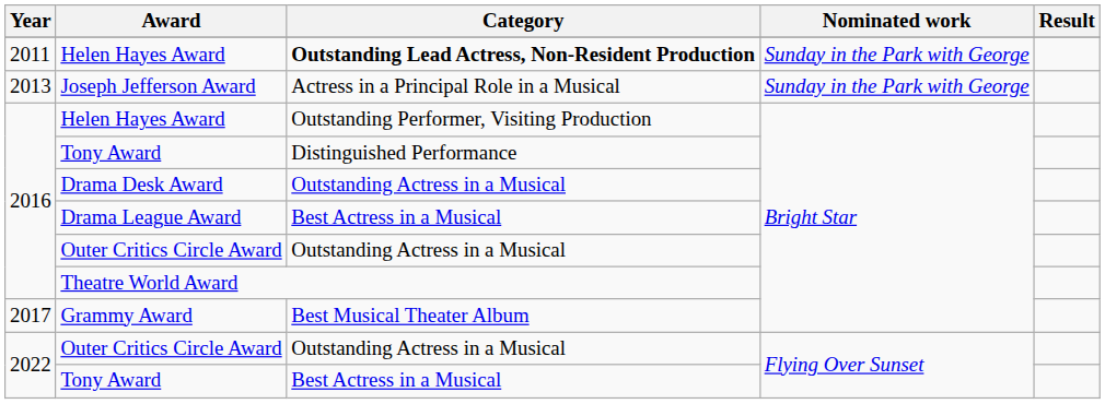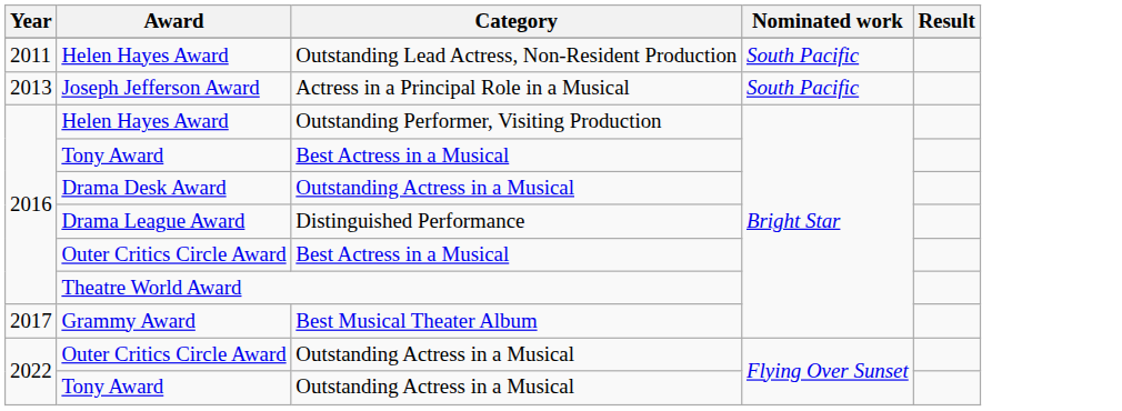 <table class="wikitable">
 <tr>
 <th>Year</th>
 <th>Award</th>
 <th>Category</th>
 <th>Nominated work</th>
 <th>Result</th>
 </tr>
 <tr>
 </tr>
 <tr>
 <td rowspan="1">2011</td>
 <td><a href='#'>Helen Hayes Award</a></td>
-<td><strong>Outstanding Lead Actress, Non-Resident Production</strong></td>
-<td><em><a href='#'>Sunday in the Park with George</a></em></td>
+<td>Outstanding Lead Actress, Non-Resident Production</td>
+<td><em><a href='#'>South Pacific</a></em></td>
 <td></td>
 </tr>
 <tr>
 <td rowspan="1">2013</td>
 <td><a href='#'>Joseph Jefferson Award</a></td>
 <td>Actress in a Principal Role in a Musical</td>
-<td><em><a href='#'>Sunday in the Park with George</a></em></td>
+<td><em><a href='#'>South Pacific</a></em></td>
 <td></td>
 </tr>
 <tr>
 <td rowspan="6">2016</td>
 <td><a href='#'>Helen Hayes Award</a></td>
 <td>Outstanding Performer, Visiting Production</td>
 <td rowspan="7"><em><a href='#'>Bright Star</a></em></td>
 <td></td>
 </tr>
 <tr>
 <td><a href='#'>Tony Award</a></td>
-<td>Distinguished Performance</td>
+<td><a href='#'>Best Actress in a Musical</a></td>
 <td></td>
 </tr>
 <tr>
 <td><a href='#'>Drama Desk Award</a></td>
 <td><a href='#'>Outstanding Actress in a Musical</a></td>
 <td></td>
 </tr>
 <tr>
 <td><a href='#'>Drama League Award</a></td>
-<td><a href='#'>Best Actress in a Musical</a></td>
+<td>Distinguished Performance</td>
 <td></td>
 </tr>
 <tr>
 <td><a href='#'>Outer Critics Circle Award</a></td>
-<td>Outstanding Actress in a Musical</td>
+<td><a href='#'>Best Actress in a Musical</a></td>
 <td></td>
 </tr>
 <tr>
 <td colspan="2"><a href='#'>Theatre World Award</a></td>
 <td></td>
 </tr>
 <tr>
 <td rowspan="1">2017</td>
 <td><a href='#'>Grammy Award</a></td>
 <td><a href='#'>Best Musical Theater Album</a></td>
 <td></td>
 </tr>
 <tr>
 <td rowspan="2">2022</td>
 <td><a href='#'>Outer Critics Circle Award</a></td>
 <td>Outstanding Actress in a Musical</td>
 <td rowspan="2"><em><a href='#'>Flying Over Sunset</a></em></td>
 <td></td>
 </tr>
 <tr>
 <td><a href='#'>Tony Award</a></td>
-<td><a href='#'>Best Actress in a Musical</a></td>
+<td>Outstanding Actress in a Musical</td>
 <td></td>
 </tr>
 </table>
